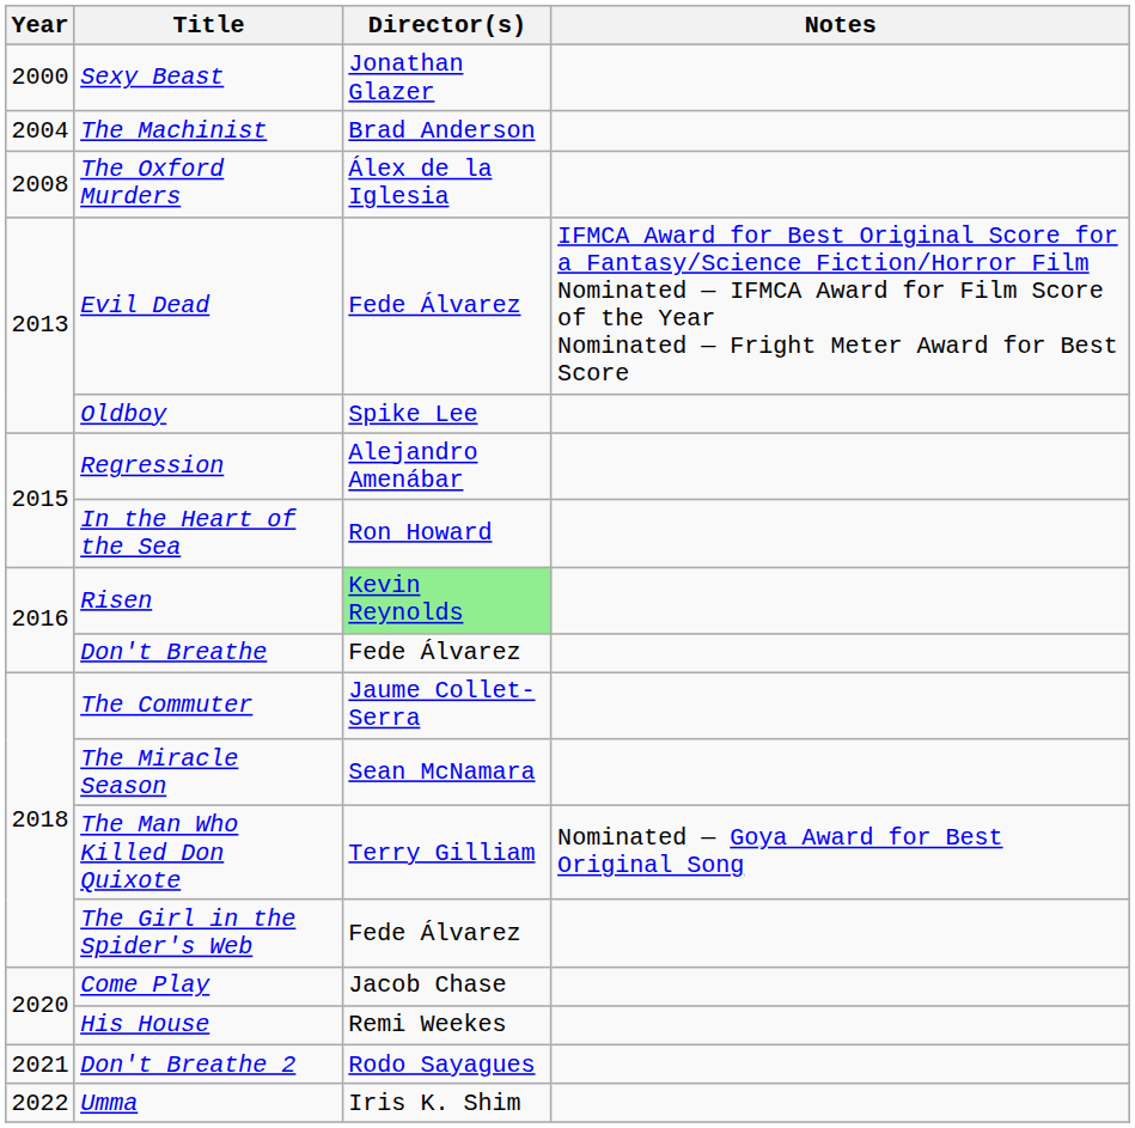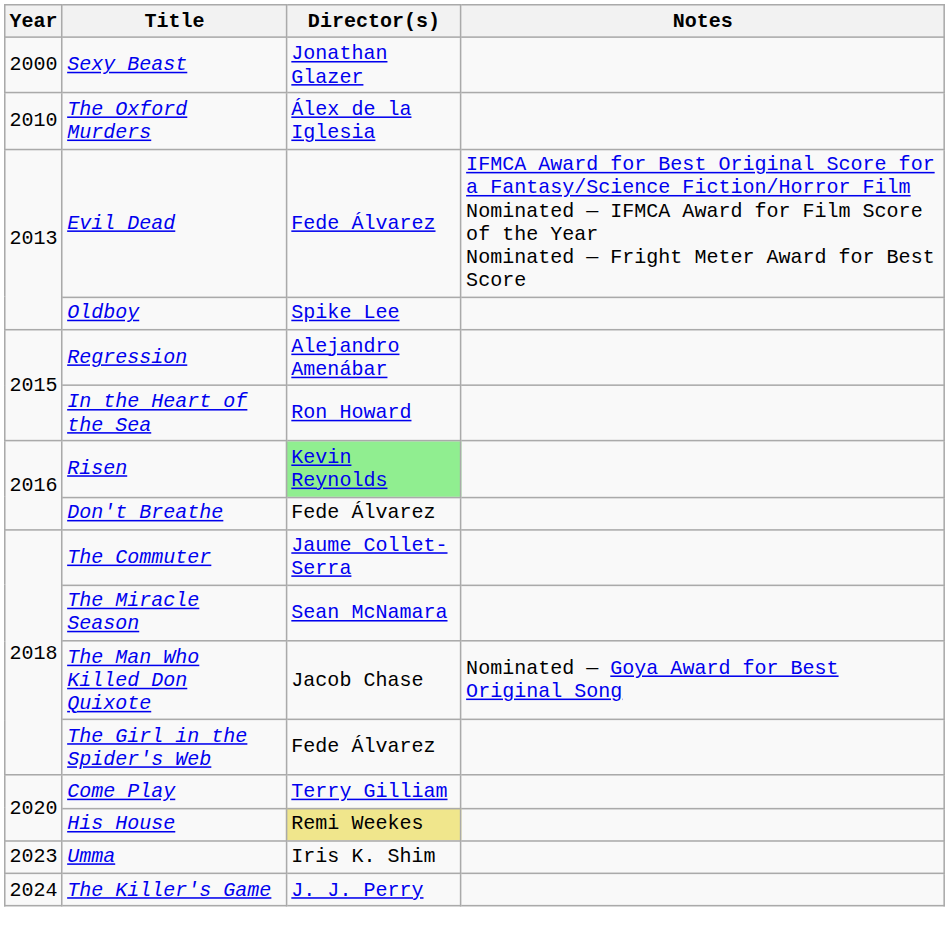 <table class="wikitable sortable">
 <tr>
 <th>Year</th>
 <th>Title</th>
 <th>Director(s)</th>
 <th class="unsortable">Notes</th>
 </tr>
 <tr>
 <td>2000</td>
 <td><em><a href='#'>Sexy Beast</a></em></td>
 <td><a href='#'>Jonathan Glazer</a></td>
 <td></td>
 </tr>
 <tr>
-<td>2004</td>
-<td><em><a href='#'>The Machinist</a></em></td>
-<td><a href='#'>Brad Anderson</a></td>
-<td></td>
-</tr>
-<tr>
-<td>2008</td>
+<td>2010</td>
 <td><em><a href='#'>The Oxford Murders</a></em></td>
 <td><a href='#'>Álex de la Iglesia</a></td>
 <td></td>
 </tr>
 <tr>
 <td rowspan=2>2013</td>
 <td><em><a href='#'>Evil Dead</a></em></td>
 <td><a href='#'>Fede Álvarez</a></td>
 <td><a href='#'>IFMCA Award for Best Original Score for a Fantasy/Science Fiction/Horror Film</a><br>Nominated — IFMCA Award for Film Score of the Year<br>Nominated — Fright Meter Award for Best Score</td>
 </tr>
 <tr>
 <td><em><a href='#'>Oldboy</a></em></td>
 <td><a href='#'>Spike Lee</a></td>
 <td></td>
 </tr>
 <tr>
 <td rowspan=2>2015</td>
 <td><em><a href='#'>Regression</a></em></td>
 <td><a href='#'>Alejandro Amenábar</a></td>
 <td></td>
 </tr>
 <tr>
 <td><em><a href='#'>In the Heart of the Sea</a></em></td>
 <td><a href='#'>Ron Howard</a></td>
 <td></td>
 </tr>
 <tr>
 <td rowspan=2>2016</td>
 <td><em><a href='#'>Risen</a></em></td>
 <td style="background: lightgreen;"><a href='#'>Kevin Reynolds</a></td>
 <td></td>
 </tr>
 <tr>
 <td><em><a href='#'>Don't Breathe</a></em></td>
 <td>Fede Álvarez</td>
 <td></td>
 </tr>
 <tr>
 <td rowspan=4>2018</td>
 <td><em><a href='#'>The Commuter</a></em></td>
 <td><a href='#'>Jaume Collet-Serra</a></td>
 <td></td>
 </tr>
 <tr>
 <td><em><a href='#'>The Miracle Season</a></em></td>
 <td><a href='#'>Sean McNamara</a></td>
 <td></td>
 </tr>
 <tr>
 <td><em><a href='#'>The Man Who Killed Don Quixote</a></em></td>
-<td><a href='#'>Terry Gilliam</a></td>
+<td>Jacob Chase</td>
 <td>Nominated — <a href='#'>Goya Award for Best Original Song</a> </td>
 </tr>
 <tr>
 <td><em><a href='#'>The Girl in the Spider's Web</a></em></td>
 <td>Fede Álvarez</td>
 <td></td>
 </tr>
 <tr>
 <td rowspan="2">2020</td>
 <td><em><a href='#'>Come Play</a></em></td>
-<td>Jacob Chase</td>
+<td><a href='#'>Terry Gilliam</a></td>
 <td></td>
 </tr>
 <tr>
 <td><em><a href='#'>His House</a></em></td>
-<td>Remi Weekes</td>
+<td style="background: khaki;">Remi Weekes</td>
 <td></td>
 </tr>
 <tr>
-<td>2021</td>
-<td><em><a href='#'>Don't Breathe 2</a></em></td>
-<td><a href='#'>Rodo Sayagues</a></td>
-<td></td>
-</tr>
-<tr>
-<td>2022</td>
+<td>2023</td>
 <td><em><a href='#'>Umma</a></em></td>
 <td>Iris K. Shim</td>
 <td></td>
 </tr>
+<tr>
+<td>2024</td>
+<td><em><a href='#'>The Killer's Game</a></em></td>
+<td><a href='#'>J. J. Perry</a></td>
+<td></td>
+</tr>
 </table>
